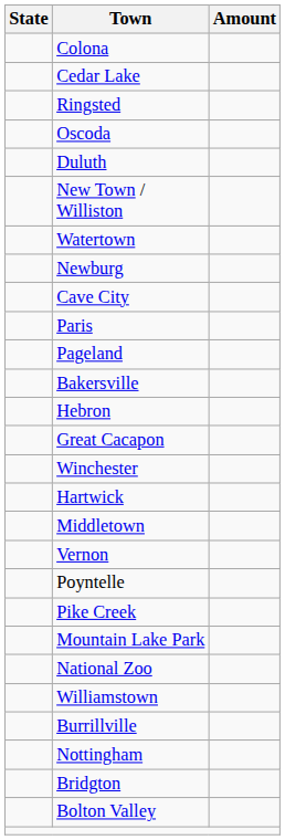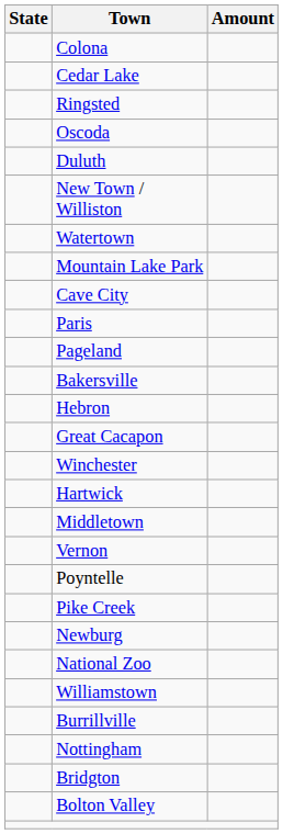 <table class="wikitable">
 <tr>
 <th>State</th>
 <th>Town</th>
 <th>Amount</th>
 </tr>
 <tr>
 <td></td>
 <td><a href='#'>Colona</a></td>
 <td></td>
 </tr>
 <tr>
 <td></td>
 <td><a href='#'>Cedar Lake</a></td>
 <td></td>
 </tr>
 <tr>
 <td></td>
 <td><a href='#'>Ringsted</a></td>
 <td></td>
 </tr>
 <tr>
 <td></td>
 <td><a href='#'>Oscoda</a></td>
 <td></td>
 </tr>
 <tr>
 <td></td>
 <td><a href='#'>Duluth</a></td>
 <td></td>
 </tr>
 <tr>
 <td></td>
 <td><a href='#'>New Town</a> /<br><a href='#'>Williston</a></td>
 <td></td>
 </tr>
 <tr>
 <td></td>
 <td><a href='#'>Watertown</a></td>
 <td></td>
 </tr>
 <tr>
 <td></td>
-<td><a href='#'>Newburg</a></td>
+<td><a href='#'>Mountain Lake Park</a></td>
 <td></td>
 </tr>
 <tr>
 <td></td>
 <td><a href='#'>Cave City</a></td>
 <td></td>
 </tr>
 <tr>
 <td></td>
 <td><a href='#'>Paris</a></td>
 <td></td>
 </tr>
 <tr>
 <td></td>
 <td><a href='#'>Pageland</a></td>
 <td></td>
 </tr>
 <tr>
 <td></td>
 <td><a href='#'>Bakersville</a></td>
 <td></td>
 </tr>
 <tr>
 <td></td>
 <td><a href='#'>Hebron</a></td>
 <td></td>
 </tr>
 <tr>
 <td></td>
 <td><a href='#'>Great Cacapon</a></td>
 <td></td>
 </tr>
 <tr>
 <td></td>
 <td><a href='#'>Winchester</a></td>
 <td></td>
 </tr>
 <tr>
 <td></td>
 <td><a href='#'>Hartwick</a></td>
 <td></td>
 </tr>
 <tr>
 <td></td>
 <td><a href='#'>Middletown</a></td>
 <td></td>
 </tr>
 <tr>
 <td></td>
 <td><a href='#'>Vernon</a></td>
 <td></td>
 </tr>
 <tr>
 <td></td>
 <td>Poyntelle</td>
 <td></td>
 </tr>
 <tr>
 <td></td>
 <td><a href='#'>Pike Creek</a></td>
 <td></td>
 </tr>
 <tr>
 <td></td>
-<td><a href='#'>Mountain Lake Park</a></td>
+<td><a href='#'>Newburg</a></td>
 <td></td>
 </tr>
 <tr>
 <td></td>
 <td><a href='#'>National Zoo</a></td>
 <td></td>
 </tr>
 <tr>
 <td></td>
 <td><a href='#'>Williamstown</a></td>
 <td></td>
 </tr>
 <tr>
 <td></td>
 <td><a href='#'>Burrillville</a></td>
 <td></td>
 </tr>
 <tr>
 <td></td>
 <td><a href='#'>Nottingham</a></td>
 <td></td>
 </tr>
 <tr>
 <td></td>
 <td><a href='#'>Bridgton</a></td>
 <td></td>
 </tr>
 <tr>
 <td></td>
 <td><a href='#'>Bolton Valley</a></td>
 <td></td>
 </tr>
 <tr>
 <td colspan="3"></td>
 </tr>
 </table>
